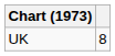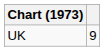 <table class="wikitable sortable">
 <tr>
 <th>Chart (1973)</th>
 <th></th>
 </tr>
 <tr>
 <td>UK</td>
-<td>8</td>
+<td>9</td>
 </tr>
 </table>
